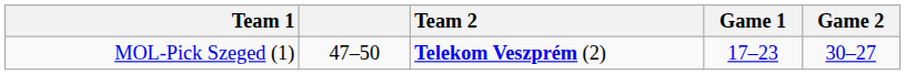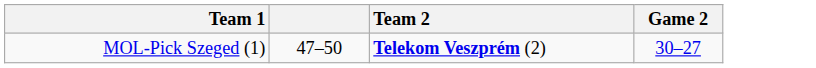 <table class=wikitable style="text-align:center">
 <tr>
 <th style="width:225px; text-align:right;">Team 1</th>
 <th style="width:80px;"></th>
 <th style="width:225px; text-align:left;">Team 2</th>
-<th style="width:70px;">Game 1</th>
 <th style="width:70px;">Game 2</th>
 </tr>
 <tr>
 <td align=right> <a href='#'>MOL-Pick Szeged</a> (1)</td>
 <td>47–50</td>
 <td align=left> <strong><a href='#'>Telekom Veszprém</a></strong> (2)</td>
-<td><a href='#'>17–23</a></td>
 <td><a href='#'>30–27</a></td>
 </tr>
 </table>
